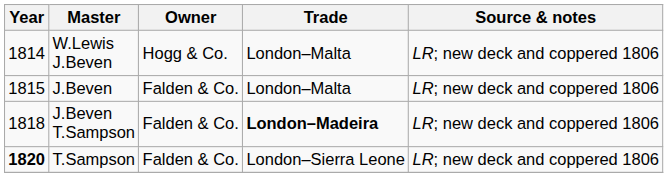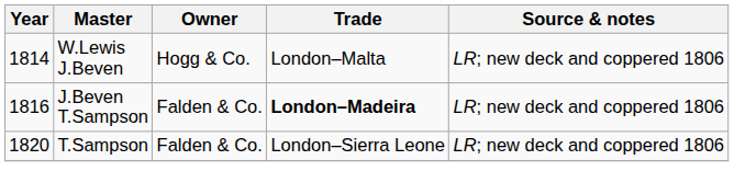 <table class=" wikitable">
 <tr>
 <th>Year</th>
 <th>Master</th>
 <th>Owner</th>
 <th>Trade</th>
 <th>Source & notes</th>
 </tr>
 <tr>
 <td>1814</td>
 <td>W.Lewis<br>J.Beven</td>
 <td>Hogg & Co.</td>
 <td>London–Malta</td>
 <td><em>LR</em>; new deck and coppered 1806</td>
 </tr>
 <tr>
-<td>1815</td>
-<td>J.Beven</td>
-<td>Falden & Co.</td>
-<td>London–Malta</td>
-<td><em>LR</em>; new deck and coppered 1806</td>
-</tr>
-<tr>
-<td>1818</td>
+<td>1816</td>
 <td>J.Beven<br>T.Sampson</td>
 <td>Falden & Co.</td>
 <td><strong>London–Madeira</strong></td>
 <td><em>LR</em>; new deck and coppered 1806</td>
 </tr>
 <tr>
-<td><strong>1820</strong></td>
+<td>1820</td>
 <td>T.Sampson</td>
 <td>Falden & Co.</td>
 <td>London–Sierra Leone</td>
 <td><em>LR</em>; new deck and coppered 1806</td>
 </tr>
 <tr>
 </tr>
 </table>
